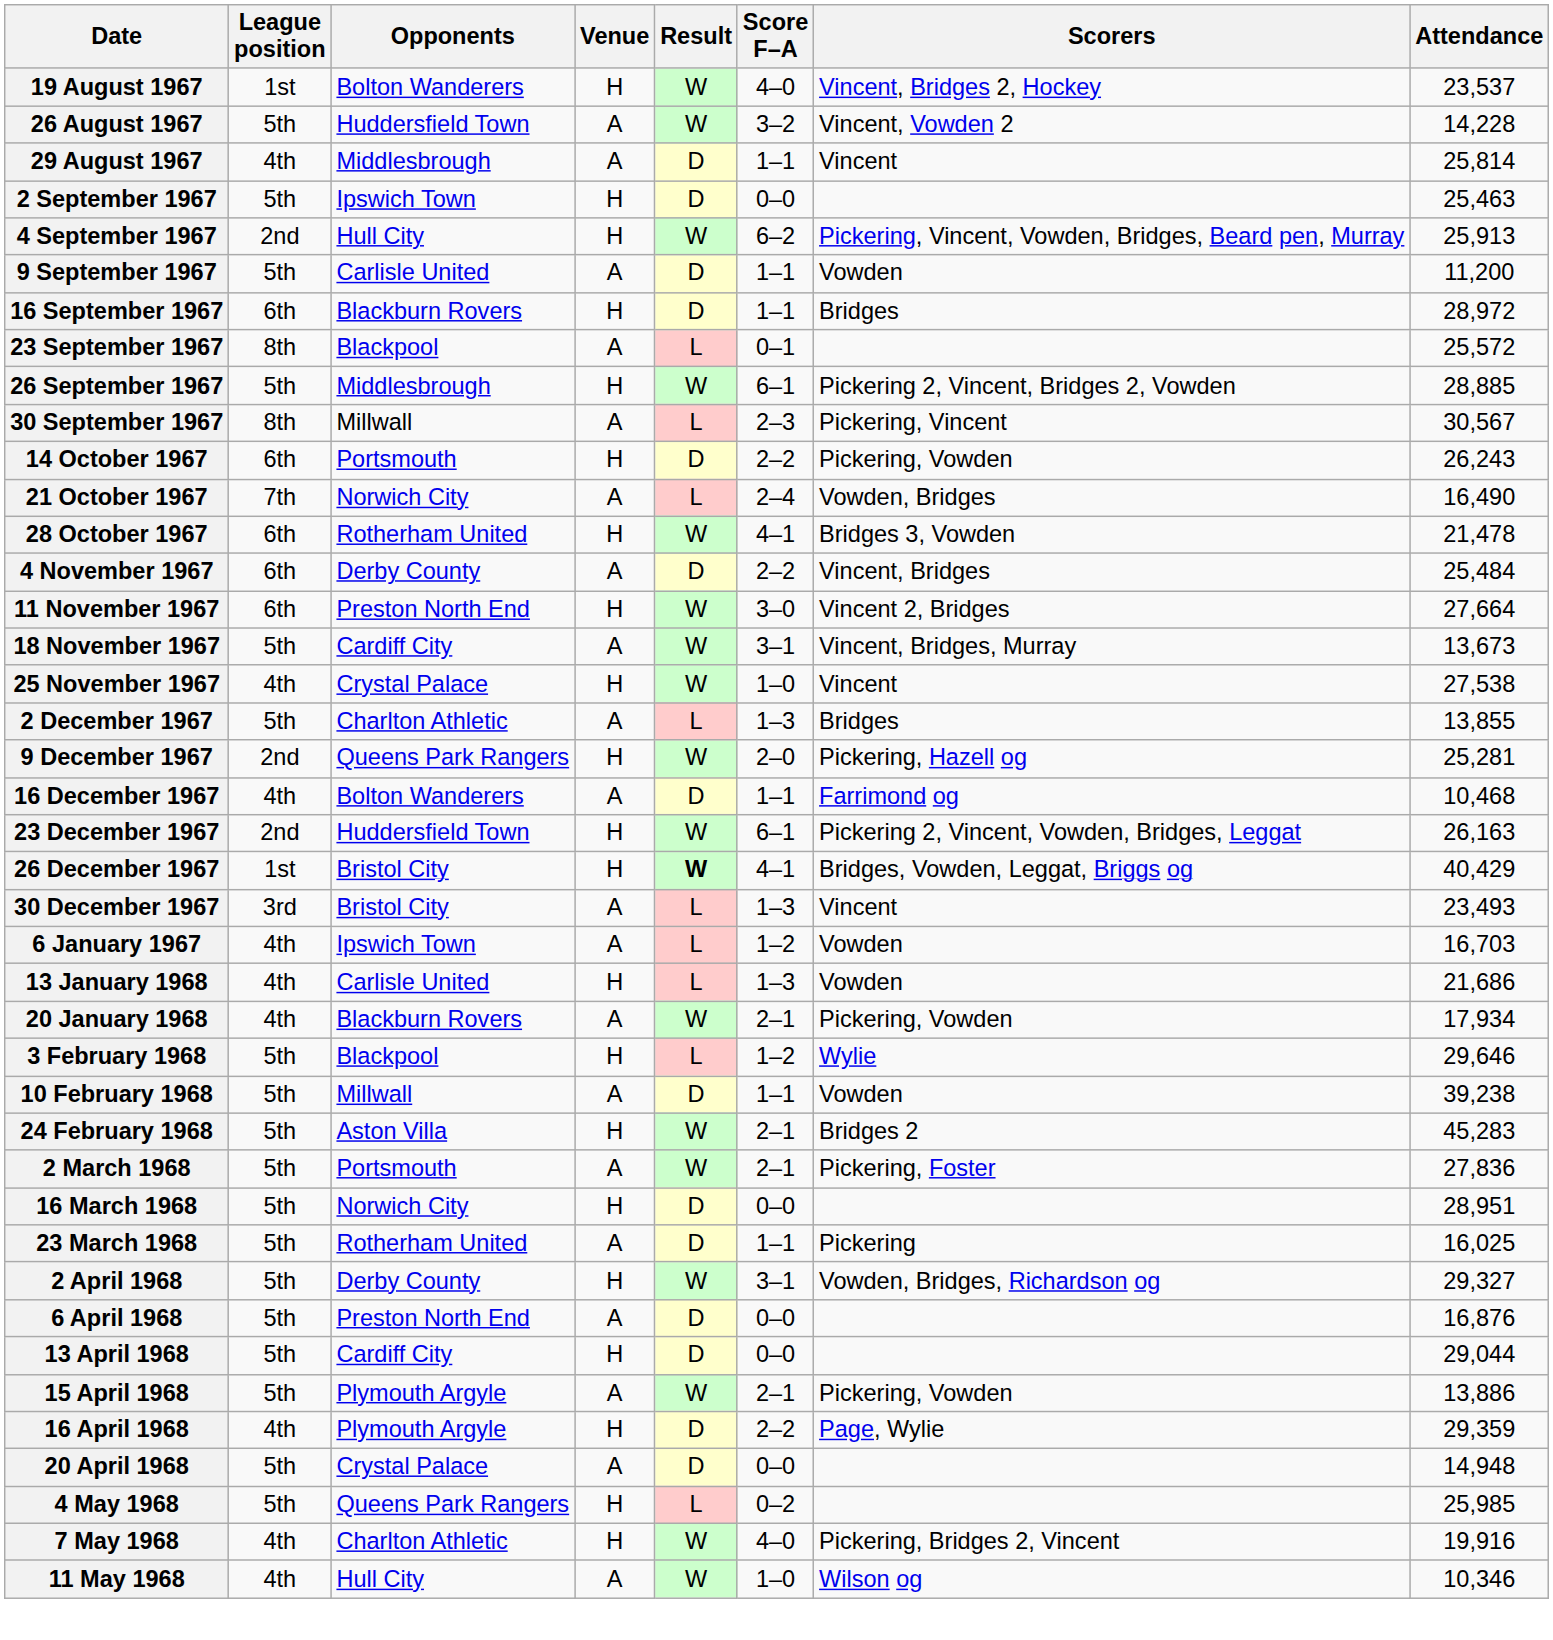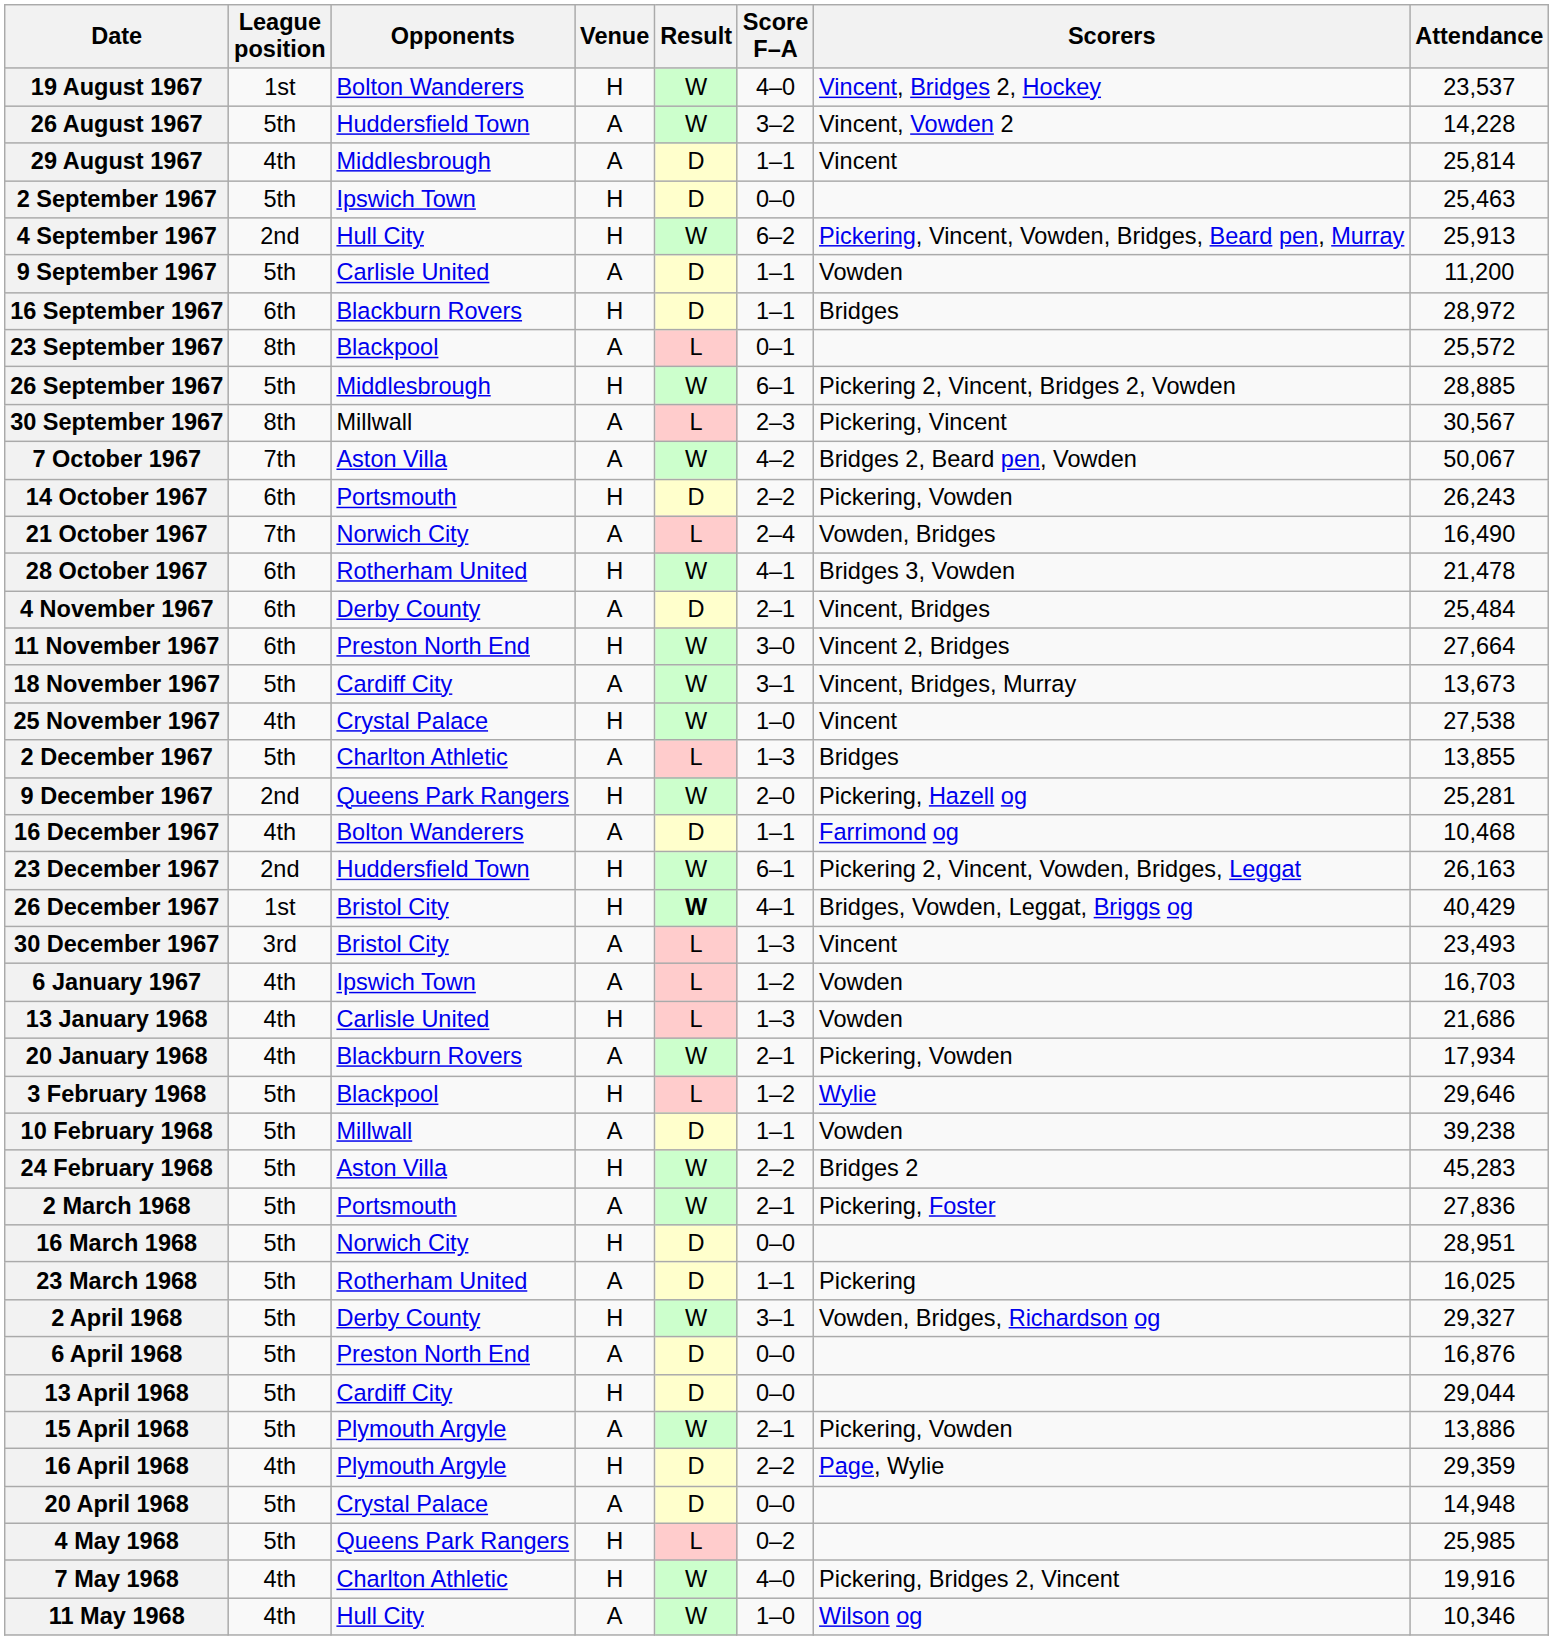 <table class="wikitable plainrowheaders" style="text-align:center">
 <tr>
 <th scope="col">Date</th>
 <th scope="col">League<br>position</th>
 <th scope="col">Opponents</th>
 <th scope="col">Venue</th>
 <th scope="col">Result</th>
 <th scope="col">Score<br>F–A</th>
 <th scope="col">Scorers</th>
 <th scope="col">Attendance</th>
 </tr>
 <tr>
 <th scope="row">19 August 1967</th>
 <td>1st</td>
 <td align="left"><a href='#'>Bolton Wanderers</a></td>
 <td>H</td>
 <td style=background:#cfc>W</td>
 <td>4–0</td>
 <td align="left"><a href='#'>Vincent</a>, <a href='#'>Bridges</a> 2, <a href='#'>Hockey</a></td>
 <td>23,537</td>
 </tr>
 <tr>
 <th scope="row">26 August 1967</th>
 <td>5th</td>
 <td align="left"><a href='#'>Huddersfield Town</a></td>
 <td>A</td>
 <td style=background:#cfc>W</td>
 <td>3–2</td>
 <td align="left">Vincent, <a href='#'>Vowden</a> 2</td>
 <td>14,228</td>
 </tr>
 <tr>
 <th scope="row">29 August 1967</th>
 <td>4th</td>
 <td align="left"><a href='#'>Middlesbrough</a></td>
 <td>A</td>
 <td style=background:#ffc>D</td>
 <td>1–1</td>
 <td align="left">Vincent</td>
 <td>25,814</td>
 </tr>
 <tr>
 <th scope="row">2 September 1967</th>
 <td>5th</td>
 <td align="left"><a href='#'>Ipswich Town</a></td>
 <td>H</td>
 <td style=background:#ffc>D</td>
 <td>0–0</td>
 <td align="left"></td>
 <td>25,463</td>
 </tr>
 <tr>
 <th scope="row">4 September 1967</th>
 <td>2nd</td>
 <td align="left"><a href='#'>Hull City</a></td>
 <td>H</td>
 <td style=background:#cfc>W</td>
 <td>6–2</td>
 <td align="left"><a href='#'>Pickering</a>, Vincent, Vowden, Bridges, <a href='#'>Beard</a> <a href='#'>pen</a>, <a href='#'>Murray</a></td>
 <td>25,913</td>
 </tr>
 <tr>
 <th scope="row">9 September 1967</th>
 <td>5th</td>
 <td align="left"><a href='#'>Carlisle United</a></td>
 <td>A</td>
 <td style=background:#ffc>D</td>
 <td>1–1</td>
 <td align="left">Vowden</td>
 <td>11,200</td>
 </tr>
 <tr>
 <th scope="row">16 September 1967</th>
 <td>6th</td>
 <td align="left"><a href='#'>Blackburn Rovers</a></td>
 <td>H</td>
 <td style=background:#ffc>D</td>
 <td>1–1</td>
 <td align="left">Bridges</td>
 <td>28,972</td>
 </tr>
 <tr>
 <th scope="row">23 September 1967</th>
 <td>8th</td>
 <td align="left"><a href='#'>Blackpool</a></td>
 <td>A</td>
 <td style=background:#fcc>L</td>
 <td>0–1</td>
 <td align="left"></td>
 <td>25,572</td>
 </tr>
 <tr>
 <th scope="row">26 September 1967</th>
 <td>5th</td>
 <td align="left"><a href='#'>Middlesbrough</a></td>
 <td>H</td>
 <td style=background:#cfc>W</td>
 <td>6–1</td>
 <td align="left">Pickering 2, Vincent, Bridges 2, Vowden</td>
 <td>28,885</td>
 </tr>
 <tr>
 <th scope="row">30 September 1967</th>
 <td>8th</td>
 <td align="left">Millwall</td>
 <td>A</td>
 <td style=background:#fcc>L</td>
 <td>2–3</td>
 <td align="left">Pickering, Vincent</td>
 <td>30,567</td>
 </tr>
 <tr>
+<th scope="row">7 October 1967</th>
+<td>7th</td>
+<td align="left"><a href='#'>Aston Villa</a></td>
+<td>A</td>
+<td style=background:#cfc>W</td>
+<td>4–2</td>
+<td align="left">Bridges 2, Beard <a href='#'>pen</a>, Vowden</td>
+<td>50,067</td>
+</tr>
+<tr>
 <th scope="row">14 October 1967</th>
 <td>6th</td>
 <td align="left"><a href='#'>Portsmouth</a></td>
 <td>H</td>
 <td style=background:#ffc>D</td>
 <td>2–2</td>
 <td align="left">Pickering, Vowden</td>
 <td>26,243</td>
 </tr>
 <tr>
 <th scope="row">21 October 1967</th>
 <td>7th</td>
 <td align="left"><a href='#'>Norwich City</a></td>
 <td>A</td>
 <td style=background:#fcc>L</td>
 <td>2–4</td>
 <td align="left">Vowden, Bridges</td>
 <td>16,490</td>
 </tr>
 <tr>
 <th scope="row">28 October 1967</th>
 <td>6th</td>
 <td align="left"><a href='#'>Rotherham United</a></td>
 <td>H</td>
 <td style=background:#cfc>W</td>
 <td>4–1</td>
 <td align="left">Bridges 3, Vowden</td>
 <td>21,478</td>
 </tr>
 <tr>
 <th scope="row">4 November 1967</th>
 <td>6th</td>
 <td align="left"><a href='#'>Derby County</a></td>
 <td>A</td>
 <td style=background:#ffc>D</td>
-<td>2–2</td>
+<td>2–1</td>
 <td align="left">Vincent, Bridges</td>
 <td>25,484</td>
 </tr>
 <tr>
 <th scope="row">11 November 1967</th>
 <td>6th</td>
 <td align="left"><a href='#'>Preston North End</a></td>
 <td>H</td>
 <td style=background:#cfc>W</td>
 <td>3–0</td>
 <td align="left">Vincent 2, Bridges</td>
 <td>27,664</td>
 </tr>
 <tr>
 <th scope="row">18 November 1967</th>
 <td>5th</td>
 <td align="left"><a href='#'>Cardiff City</a></td>
 <td>A</td>
 <td style=background:#cfc>W</td>
 <td>3–1</td>
 <td align="left">Vincent, Bridges, Murray</td>
 <td>13,673</td>
 </tr>
 <tr>
 <th scope="row">25 November 1967</th>
 <td>4th</td>
 <td align="left"><a href='#'>Crystal Palace</a></td>
 <td>H</td>
 <td style=background:#cfc>W</td>
 <td>1–0</td>
 <td align="left">Vincent</td>
 <td>27,538</td>
 </tr>
 <tr>
 <th scope="row">2 December 1967</th>
 <td>5th</td>
 <td align="left"><a href='#'>Charlton Athletic</a></td>
 <td>A</td>
 <td style=background:#fcc>L</td>
 <td>1–3</td>
 <td align="left">Bridges</td>
 <td>13,855</td>
 </tr>
 <tr>
 <th scope="row">9 December 1967</th>
 <td>2nd</td>
 <td align="left"><a href='#'>Queens Park Rangers</a></td>
 <td>H</td>
 <td style=background:#cfc>W</td>
 <td>2–0</td>
 <td align="left">Pickering, <a href='#'>Hazell</a> <a href='#'>og</a></td>
 <td>25,281</td>
 </tr>
 <tr>
 <th scope="row">16 December 1967</th>
 <td>4th</td>
 <td align="left"><a href='#'>Bolton Wanderers</a></td>
 <td>A</td>
 <td style=background:#ffc>D</td>
 <td>1–1</td>
 <td align="left"><a href='#'>Farrimond</a> <a href='#'>og</a></td>
 <td>10,468</td>
 </tr>
 <tr>
 <th scope="row">23 December 1967</th>
 <td>2nd</td>
 <td align="left"><a href='#'>Huddersfield Town</a></td>
 <td>H</td>
 <td style=background:#cfc>W</td>
 <td>6–1</td>
 <td align="left">Pickering 2, Vincent, Vowden, Bridges, <a href='#'>Leggat</a></td>
 <td>26,163</td>
 </tr>
 <tr>
 <th scope="row">26 December 1967</th>
 <td>1st</td>
 <td align="left"><a href='#'>Bristol City</a></td>
 <td>H</td>
 <td style=background:#cfc><strong>W</strong></td>
 <td>4–1</td>
 <td align="left">Bridges, Vowden, Leggat, <a href='#'>Briggs</a> <a href='#'>og</a></td>
 <td>40,429</td>
 </tr>
 <tr>
 <th scope="row">30 December 1967</th>
 <td>3rd</td>
 <td align="left"><a href='#'>Bristol City</a></td>
 <td>A</td>
 <td style=background:#fcc>L</td>
 <td>1–3</td>
 <td align="left">Vincent</td>
 <td>23,493</td>
 </tr>
 <tr>
 <th scope="row">6 January 1967</th>
 <td>4th</td>
 <td align="left"><a href='#'>Ipswich Town</a></td>
 <td>A</td>
 <td style=background:#fcc>L</td>
 <td>1–2</td>
 <td align="left">Vowden</td>
 <td>16,703</td>
 </tr>
 <tr>
 <th scope="row">13 January 1968</th>
 <td>4th</td>
 <td align="left"><a href='#'>Carlisle United</a></td>
 <td>H</td>
 <td style=background:#fcc>L</td>
 <td>1–3</td>
 <td align="left">Vowden</td>
 <td>21,686</td>
 </tr>
 <tr>
 <th scope="row">20 January 1968</th>
 <td>4th</td>
 <td align="left"><a href='#'>Blackburn Rovers</a></td>
 <td>A</td>
 <td style=background:#cfc>W</td>
 <td>2–1</td>
 <td align="left">Pickering, Vowden</td>
 <td>17,934</td>
 </tr>
 <tr>
 <th scope="row">3 February 1968</th>
 <td>5th</td>
 <td align="left"><a href='#'>Blackpool</a></td>
 <td>H</td>
 <td style=background:#fcc>L</td>
 <td>1–2</td>
 <td align="left"><a href='#'>Wylie</a></td>
 <td>29,646</td>
 </tr>
 <tr>
 <th scope="row">10 February 1968</th>
 <td>5th</td>
 <td align="left"><a href='#'>Millwall</a></td>
 <td>A</td>
 <td style=background:#ffc>D</td>
 <td>1–1</td>
 <td align="left">Vowden</td>
 <td>39,238</td>
 </tr>
 <tr>
 <th scope="row">24 February 1968</th>
 <td>5th</td>
 <td align="left"><a href='#'>Aston Villa</a></td>
 <td>H</td>
 <td style=background:#cfc>W</td>
-<td>2–1</td>
+<td>2–2</td>
 <td align="left">Bridges 2</td>
 <td>45,283</td>
 </tr>
 <tr>
 <th scope="row">2 March 1968</th>
 <td>5th</td>
 <td align="left"><a href='#'>Portsmouth</a></td>
 <td>A</td>
 <td style=background:#cfc>W</td>
 <td>2–1</td>
 <td align="left">Pickering, <a href='#'>Foster</a></td>
 <td>27,836</td>
 </tr>
 <tr>
 <th scope="row">16 March 1968</th>
 <td>5th</td>
 <td align="left"><a href='#'>Norwich City</a></td>
 <td>H</td>
 <td style=background:#ffc>D</td>
 <td>0–0</td>
 <td align="left"></td>
 <td>28,951</td>
 </tr>
 <tr>
 <th scope="row">23 March 1968</th>
 <td>5th</td>
 <td align="left"><a href='#'>Rotherham United</a></td>
 <td>A</td>
 <td style=background:#ffc>D</td>
 <td>1–1</td>
 <td align="left">Pickering</td>
 <td>16,025</td>
 </tr>
 <tr>
 <th scope="row">2 April 1968</th>
 <td>5th</td>
 <td align="left"><a href='#'>Derby County</a></td>
 <td>H</td>
 <td style=background:#cfc>W</td>
 <td>3–1</td>
 <td align="left">Vowden, Bridges, <a href='#'>Richardson</a> <a href='#'>og</a></td>
 <td>29,327</td>
 </tr>
 <tr>
 <th scope="row">6 April 1968</th>
 <td>5th</td>
 <td align="left"><a href='#'>Preston North End</a></td>
 <td>A</td>
 <td style=background:#ffc>D</td>
 <td>0–0</td>
 <td align="left"></td>
 <td>16,876</td>
 </tr>
 <tr>
 <th scope="row">13 April 1968</th>
 <td>5th</td>
 <td align="left"><a href='#'>Cardiff City</a></td>
 <td>H</td>
 <td style=background:#ffc>D</td>
 <td>0–0</td>
 <td align="left"></td>
 <td>29,044</td>
 </tr>
 <tr>
 <th scope="row">15 April 1968</th>
 <td>5th</td>
 <td align="left"><a href='#'>Plymouth Argyle</a></td>
 <td>A</td>
 <td style=background:#cfc>W</td>
 <td>2–1</td>
 <td align="left">Pickering, Vowden</td>
 <td>13,886</td>
 </tr>
 <tr>
 <th scope="row">16 April 1968</th>
 <td>4th</td>
 <td align="left"><a href='#'>Plymouth Argyle</a></td>
 <td>H</td>
 <td style=background:#ffc>D</td>
 <td>2–2</td>
 <td align="left"><a href='#'>Page</a>, Wylie</td>
 <td>29,359</td>
 </tr>
 <tr>
 <th scope="row">20 April 1968</th>
 <td>5th</td>
 <td align="left"><a href='#'>Crystal Palace</a></td>
 <td>A</td>
 <td style=background:#ffc>D</td>
 <td>0–0</td>
 <td align="left"></td>
 <td>14,948</td>
 </tr>
 <tr>
 <th scope="row">4 May 1968</th>
 <td>5th</td>
 <td align="left"><a href='#'>Queens Park Rangers</a></td>
 <td>H</td>
 <td style=background:#fcc>L</td>
 <td>0–2</td>
 <td align="left"></td>
 <td>25,985</td>
 </tr>
 <tr>
 <th scope="row">7 May 1968</th>
 <td>4th</td>
 <td align="left"><a href='#'>Charlton Athletic</a></td>
 <td>H</td>
 <td style=background:#cfc>W</td>
 <td>4–0</td>
 <td align="left">Pickering, Bridges 2, Vincent</td>
 <td>19,916</td>
 </tr>
 <tr>
 <th scope="row">11 May 1968</th>
 <td>4th</td>
 <td align="left"><a href='#'>Hull City</a></td>
 <td>A</td>
 <td style=background:#cfc>W</td>
 <td>1–0</td>
 <td align="left"><a href='#'>Wilson</a> <a href='#'>og</a></td>
 <td>10,346</td>
 </tr>
 </table>
